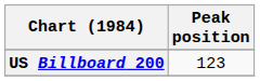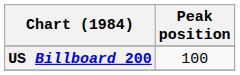 <table class="wikitable sortable plainrowheaders" style="text-align:center">
 <tr>
 <th scope="col">Chart (1984)</th>
 <th scope="col">Peak<br>position</th>
 </tr>
 <tr>
 </tr>
 <tr>
 <th scope="row">US <a href='#'><em>Billboard</em> 200</a></th>
-<td>123</td>
+<td>100</td>
 </tr>
 <tr>
 </tr>
 </table>
